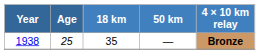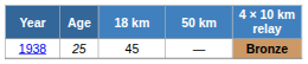 <table class="wikitable" style="font-size:95%; text-align:center; border:grey solid 1px; border-collapse:collapse; background:#ffffff;">
 <tr>
 <th style="background-color:#369; color:white; width:60px;"> Year </th>
 <th style="background-color:#369; color:white; width:40px;"> Age </th>
 <th style="background-color:#4180be; color:white; width:75px;"> 18 km </th>
 <th style="background-color:#4180be; color:white; width:75px;"> 50 km </th>
 <th style="background-color:#4180be; color:white; width:75px;"> 4 × 10 km <br> relay </th>
 </tr>
 <tr>
 <td><a href='#'>1938</a></td>
 <td><em>25</em></td>
-<td>35</td>
+<td>45</td>
 <td>—</td>
 <td bgcolor="cc9966"><strong>Bronze</strong></td>
 </tr>
 <tr>
 </tr>
 </table>
